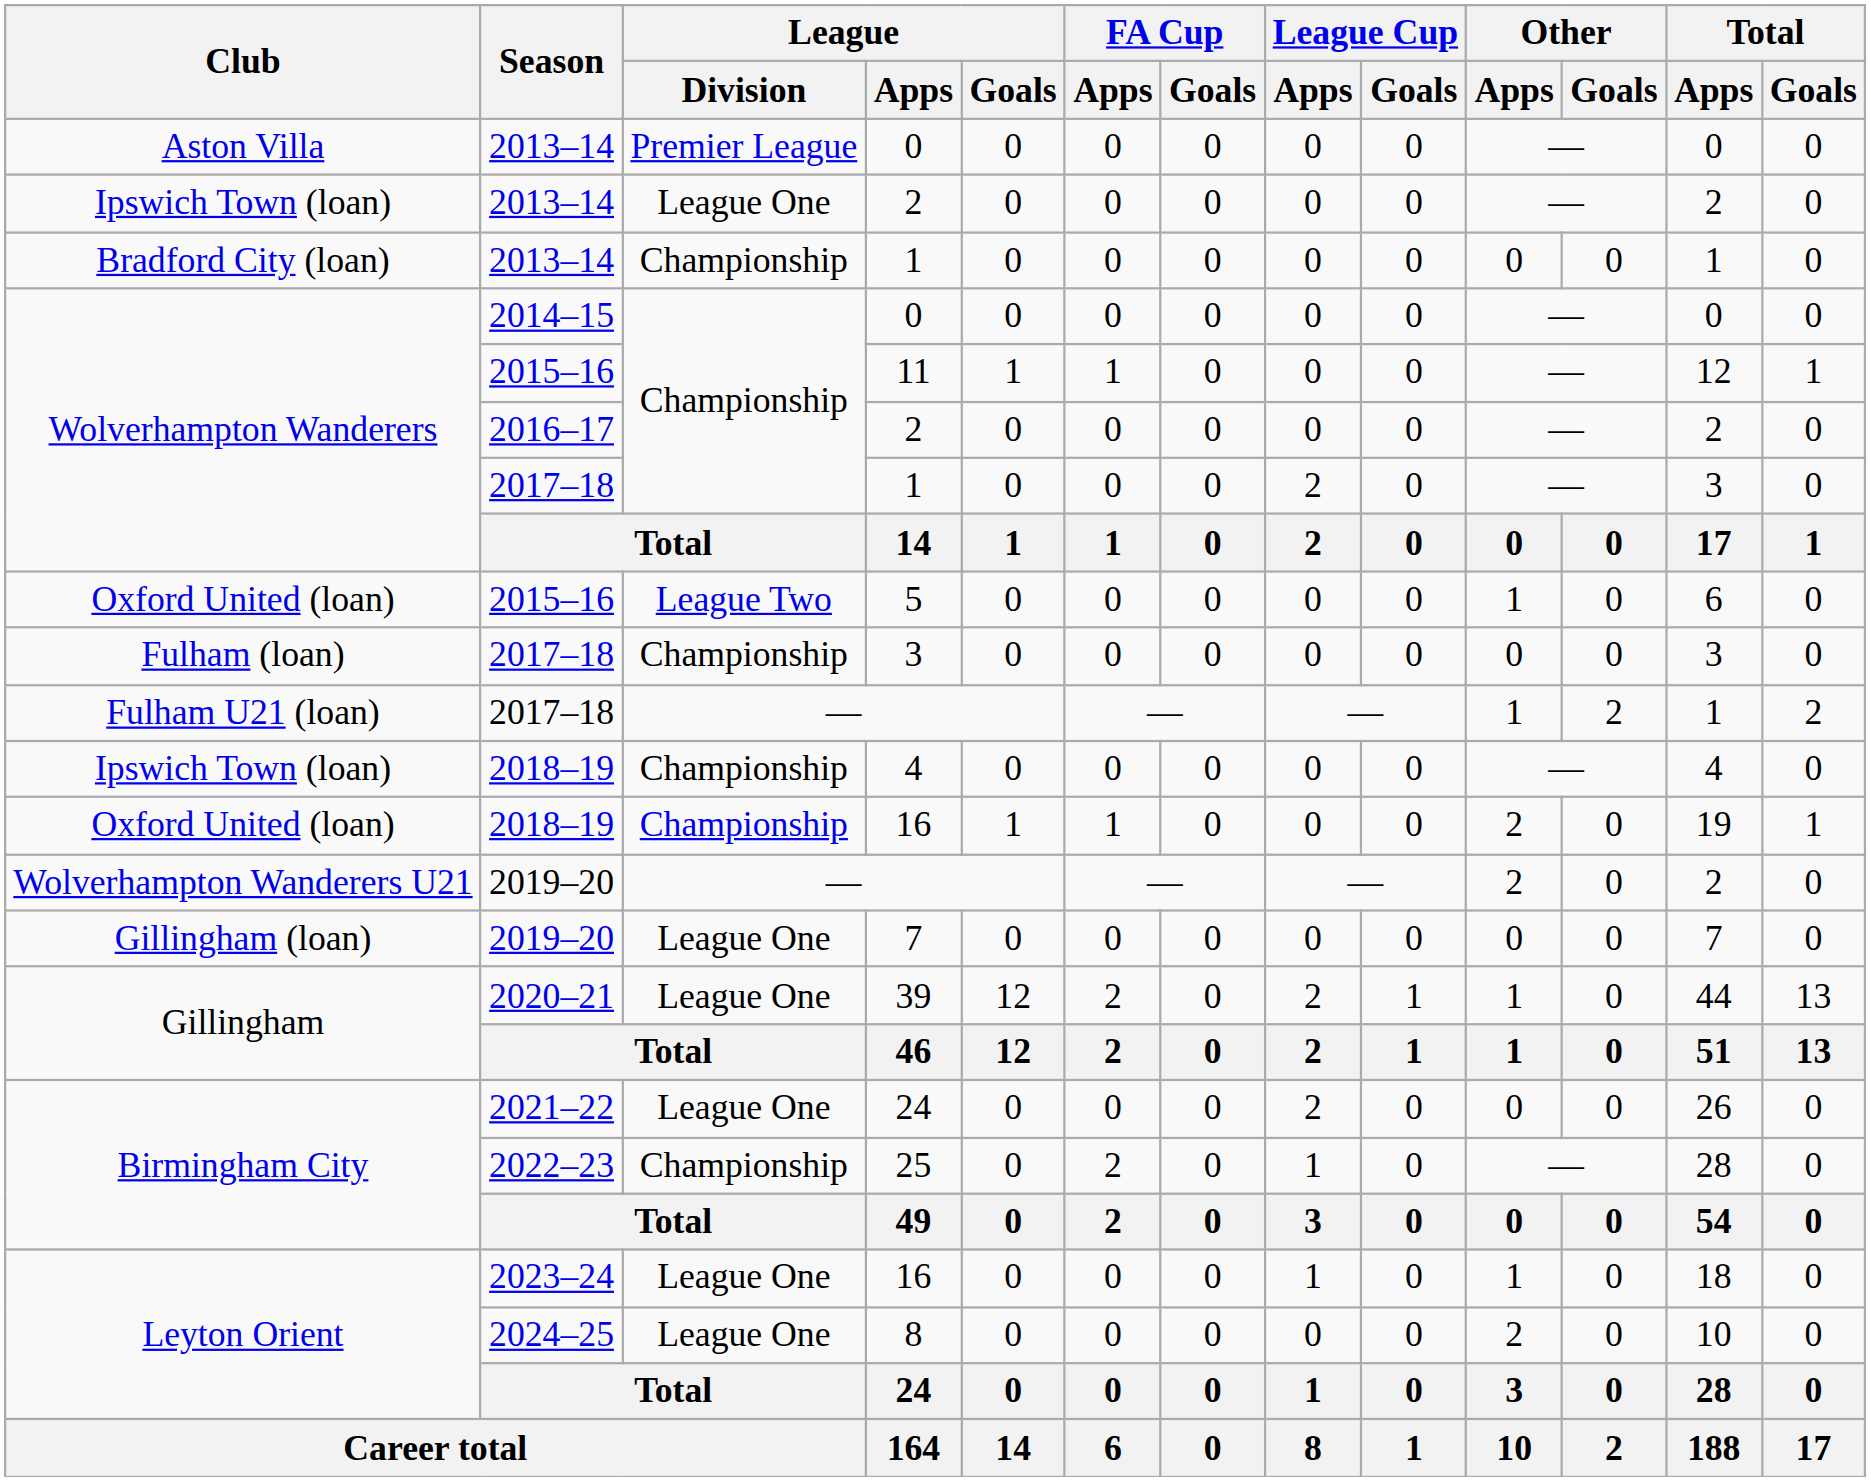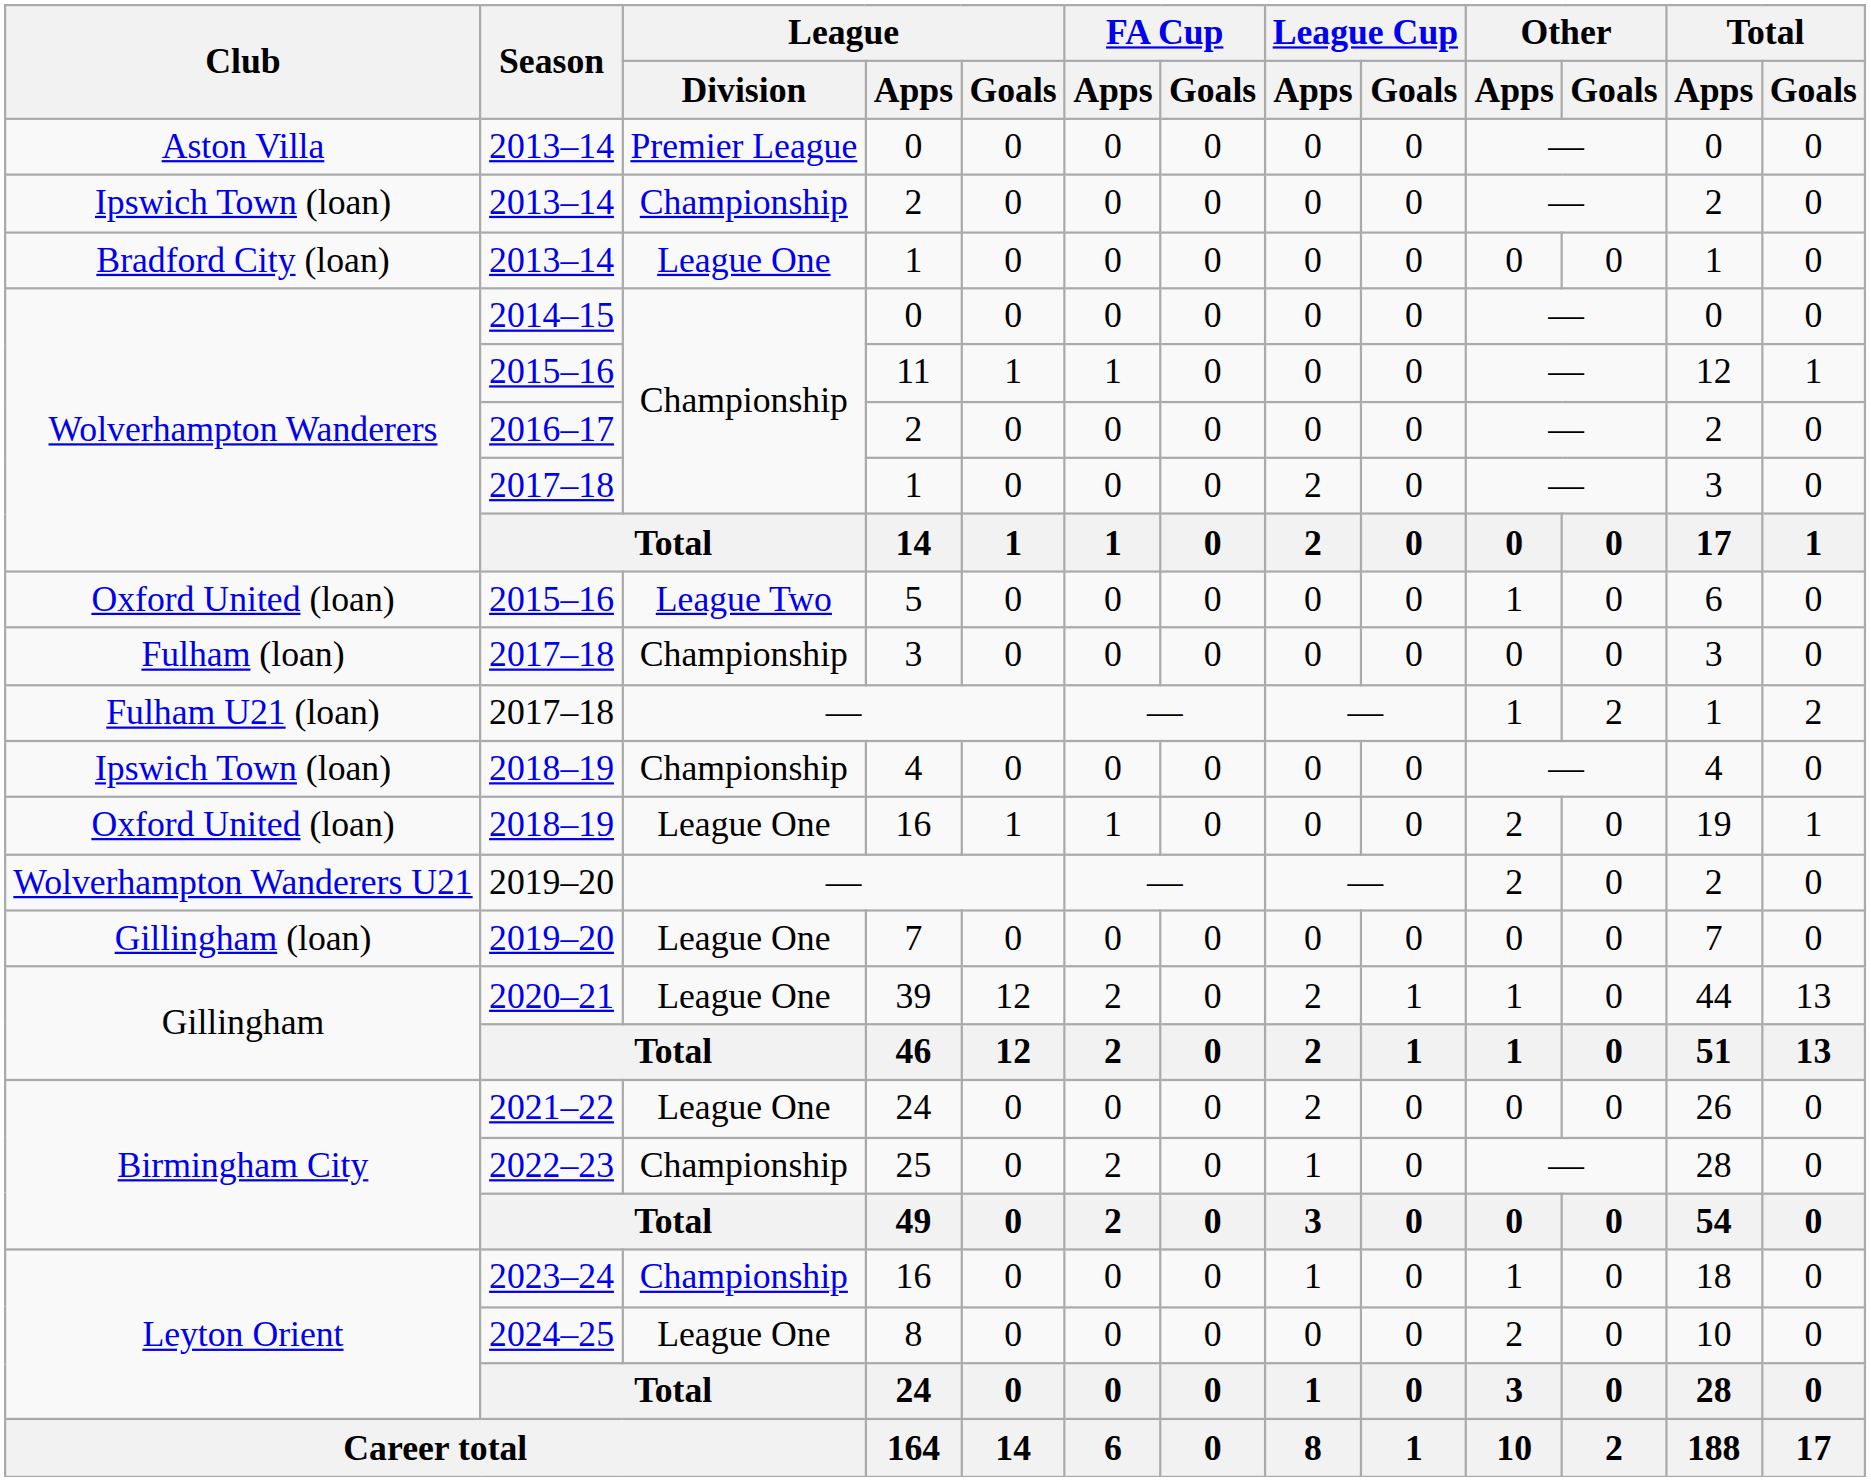 <table class="wikitable" style="text-align: center">
 <tr>
 <th rowspan="2">Club</th>
 <th rowspan="2">Season</th>
 <th colspan="3">League</th>
 <th colspan="2"><a href='#'>FA Cup</a></th>
 <th colspan="2"><a href='#'>League Cup</a></th>
 <th colspan="2">Other</th>
 <th colspan="2">Total</th>
 </tr>
 <tr>
 <th>Division</th>
 <th>Apps</th>
 <th>Goals</th>
 <th>Apps</th>
 <th>Goals</th>
 <th>Apps</th>
 <th>Goals</th>
 <th>Apps</th>
 <th>Goals</th>
 <th>Apps</th>
 <th>Goals</th>
 </tr>
 <tr>
 <td><a href='#'>Aston Villa</a></td>
 <td><a href='#'>2013–14</a></td>
 <td><a href='#'>Premier League</a></td>
 <td>0</td>
 <td>0</td>
 <td>0</td>
 <td>0</td>
 <td>0</td>
 <td>0</td>
 <td colspan="2">—</td>
 <td>0</td>
 <td>0</td>
 </tr>
 <tr>
 <td><a href='#'>Ipswich Town</a> (loan)</td>
 <td><a href='#'>2013–14</a></td>
-<td>League One</td>
+<td><a href='#'>Championship</a></td>
 <td>2</td>
 <td>0</td>
 <td>0</td>
 <td>0</td>
 <td>0</td>
 <td>0</td>
 <td colspan="2">—</td>
 <td>2</td>
 <td>0</td>
 </tr>
 <tr>
 <td><a href='#'>Bradford City</a> (loan)</td>
 <td><a href='#'>2013–14</a></td>
-<td>Championship</td>
+<td><a href='#'>League One</a></td>
 <td>1</td>
 <td>0</td>
 <td>0</td>
 <td>0</td>
 <td>0</td>
 <td>0</td>
 <td>0</td>
 <td>0</td>
 <td>1</td>
 <td>0</td>
 </tr>
 <tr>
 <td rowspan="5"><a href='#'>Wolverhampton Wanderers</a></td>
 <td><a href='#'>2014–15</a></td>
 <td rowspan="4">Championship</td>
 <td>0</td>
 <td>0</td>
 <td>0</td>
 <td>0</td>
 <td>0</td>
 <td>0</td>
 <td colspan="2">—</td>
 <td>0</td>
 <td>0</td>
 </tr>
 <tr>
 <td><a href='#'>2015–16</a></td>
 <td>11</td>
 <td>1</td>
 <td>1</td>
 <td>0</td>
 <td>0</td>
 <td>0</td>
 <td colspan="2">—</td>
 <td>12</td>
 <td>1</td>
 </tr>
 <tr>
 <td><a href='#'>2016–17</a></td>
 <td>2</td>
 <td>0</td>
 <td>0</td>
 <td>0</td>
 <td>0</td>
 <td>0</td>
 <td colspan="2">—</td>
 <td>2</td>
 <td>0</td>
 </tr>
 <tr>
 <td><a href='#'>2017–18</a></td>
 <td>1</td>
 <td>0</td>
 <td>0</td>
 <td>0</td>
 <td>2</td>
 <td>0</td>
 <td colspan="2">—</td>
 <td>3</td>
 <td>0</td>
 </tr>
 <tr>
 <th colspan="2">Total</th>
 <th>14</th>
 <th>1</th>
 <th>1</th>
 <th>0</th>
 <th>2</th>
 <th>0</th>
 <th>0</th>
 <th>0</th>
 <th>17</th>
 <th>1</th>
 </tr>
 <tr>
 <td><a href='#'>Oxford United</a> (loan)</td>
 <td><a href='#'>2015–16</a></td>
 <td><a href='#'>League Two</a></td>
 <td>5</td>
 <td>0</td>
 <td>0</td>
 <td>0</td>
 <td>0</td>
 <td>0</td>
 <td>1</td>
 <td>0</td>
 <td>6</td>
 <td>0</td>
 </tr>
 <tr>
 <td><a href='#'>Fulham</a> (loan)</td>
 <td><a href='#'>2017–18</a></td>
 <td>Championship</td>
 <td>3</td>
 <td>0</td>
 <td>0</td>
 <td>0</td>
 <td>0</td>
 <td>0</td>
 <td>0</td>
 <td>0</td>
 <td>3</td>
 <td>0</td>
 </tr>
 <tr>
 <td><a href='#'>Fulham U21</a> (loan)</td>
 <td>2017–18</td>
 <td colspan=3>—</td>
 <td colspan=2>—</td>
 <td colspan=2>—</td>
 <td>1</td>
 <td>2</td>
 <td>1</td>
 <td>2</td>
 </tr>
 <tr>
 <td><a href='#'>Ipswich Town</a> (loan)</td>
 <td><a href='#'>2018–19</a></td>
 <td>Championship</td>
 <td>4</td>
 <td>0</td>
 <td>0</td>
 <td>0</td>
 <td>0</td>
 <td>0</td>
 <td colspan="2">—</td>
 <td>4</td>
 <td>0</td>
 </tr>
 <tr>
 <td><a href='#'>Oxford United</a> (loan)</td>
 <td><a href='#'>2018–19</a></td>
-<td><a href='#'>Championship</a></td>
+<td>League One</td>
 <td>16</td>
 <td>1</td>
 <td>1</td>
 <td>0</td>
 <td>0</td>
 <td>0</td>
 <td>2</td>
 <td>0</td>
 <td>19</td>
 <td>1</td>
 </tr>
 <tr>
 <td><a href='#'>Wolverhampton Wanderers U21</a></td>
 <td>2019–20</td>
 <td colspan=3>—</td>
 <td colspan=2>—</td>
 <td colspan=2>—</td>
 <td>2</td>
 <td>0</td>
 <td>2</td>
 <td>0</td>
 </tr>
 <tr>
 <td><a href='#'>Gillingham</a> (loan)</td>
 <td><a href='#'>2019–20</a></td>
 <td>League One</td>
 <td>7</td>
 <td>0</td>
 <td>0</td>
 <td>0</td>
 <td>0</td>
 <td>0</td>
 <td>0</td>
 <td>0</td>
 <td>7</td>
 <td>0</td>
 </tr>
 <tr>
 <td rowspan="2">Gillingham</td>
 <td><a href='#'>2020–21</a></td>
 <td>League One</td>
 <td>39</td>
 <td>12</td>
 <td>2</td>
 <td>0</td>
 <td>2</td>
 <td>1</td>
 <td>1</td>
 <td>0</td>
 <td>44</td>
 <td>13</td>
 </tr>
 <tr>
 <th colspan="2">Total</th>
 <th>46</th>
 <th>12</th>
 <th>2</th>
 <th>0</th>
 <th>2</th>
 <th>1</th>
 <th>1</th>
 <th>0</th>
 <th>51</th>
 <th>13</th>
 </tr>
 <tr>
 <td rowspan="3"><a href='#'>Birmingham City</a></td>
 <td><a href='#'>2021–22</a></td>
 <td>League One</td>
 <td>24</td>
 <td>0</td>
 <td>0</td>
 <td>0</td>
 <td>2</td>
 <td>0</td>
 <td>0</td>
 <td>0</td>
 <td>26</td>
 <td>0</td>
 </tr>
 <tr>
 <td><a href='#'>2022–23</a></td>
 <td>Championship</td>
 <td>25</td>
 <td>0</td>
 <td>2</td>
 <td>0</td>
 <td>1</td>
 <td>0</td>
 <td colspan="2">—</td>
 <td>28</td>
 <td>0</td>
 </tr>
 <tr>
 <th colspan="2">Total</th>
 <th>49</th>
 <th>0</th>
 <th>2</th>
 <th>0</th>
 <th>3</th>
 <th>0</th>
 <th>0</th>
 <th>0</th>
 <th>54</th>
 <th>0</th>
 </tr>
 <tr>
 <td rowspan="3"><a href='#'>Leyton Orient</a></td>
 <td><a href='#'>2023–24</a></td>
-<td>League One</td>
+<td><a href='#'>Championship</a></td>
 <td>16</td>
 <td>0</td>
 <td>0</td>
 <td>0</td>
 <td>1</td>
 <td>0</td>
 <td>1</td>
 <td>0</td>
 <td>18</td>
 <td>0</td>
 </tr>
 <tr>
 <td><a href='#'>2024–25</a></td>
 <td>League One</td>
 <td>8</td>
 <td>0</td>
 <td>0</td>
 <td>0</td>
 <td>0</td>
 <td>0</td>
 <td>2</td>
 <td>0</td>
 <td>10</td>
 <td>0</td>
 </tr>
 <tr>
 <th colspan="2">Total</th>
 <th>24</th>
 <th>0</th>
 <th>0</th>
 <th>0</th>
 <th>1</th>
 <th>0</th>
 <th>3</th>
 <th>0</th>
 <th>28</th>
 <th>0</th>
 </tr>
 <tr>
 <th colspan="3">Career total</th>
 <th>164</th>
 <th>14</th>
 <th>6</th>
 <th>0</th>
 <th>8</th>
 <th>1</th>
 <th>10</th>
 <th>2</th>
 <th>188</th>
 <th>17</th>
 </tr>
 </table>
